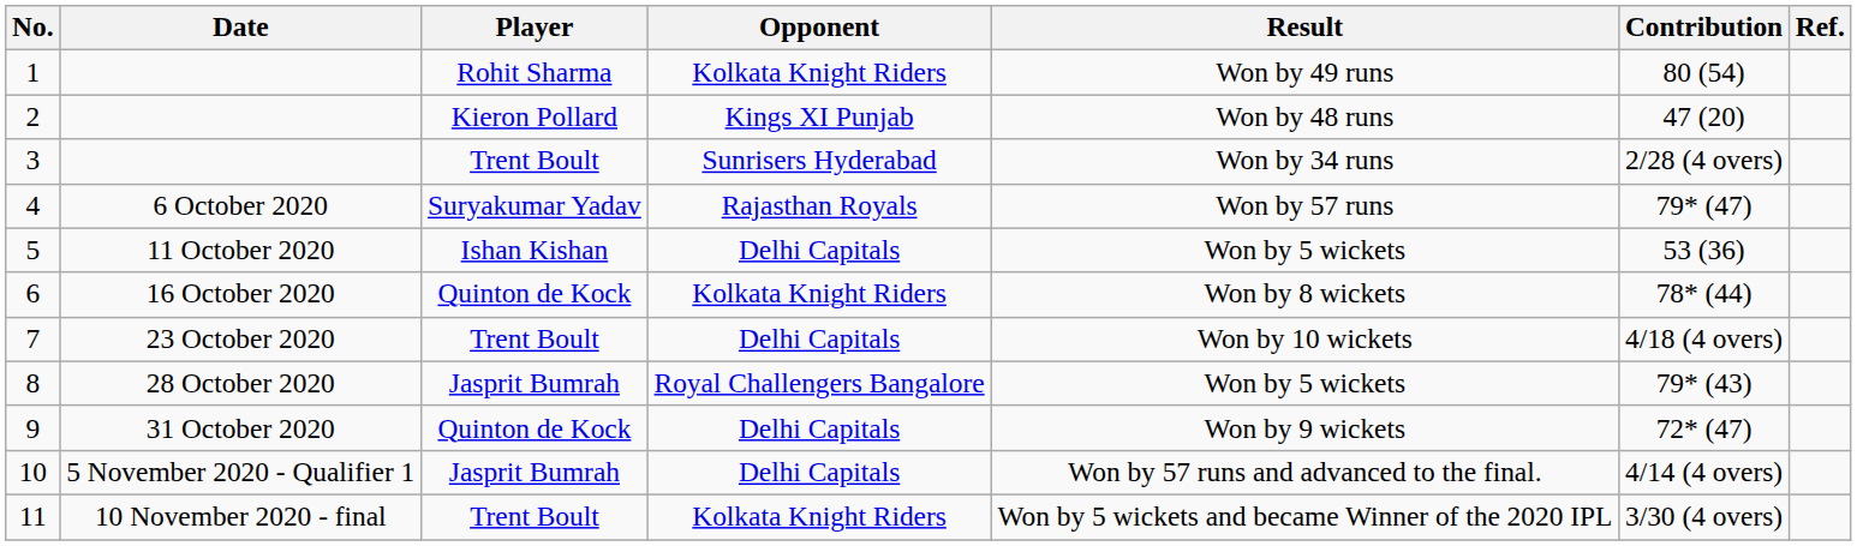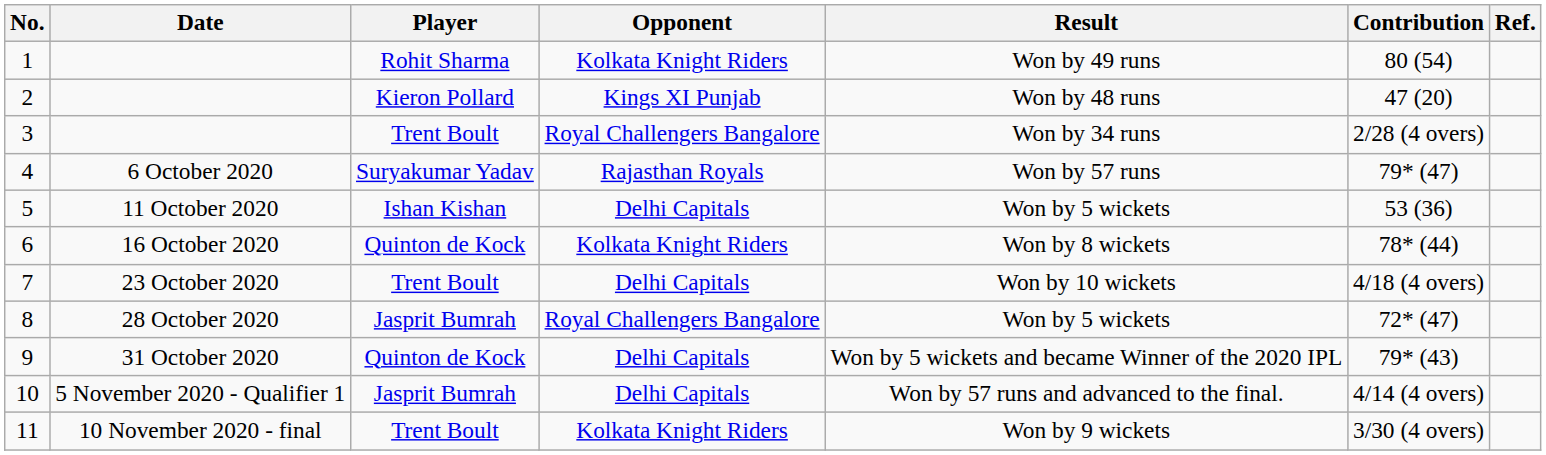 <table class="wikitable sortable" style="text-align: center;">
 <tr>
 <th>No.</th>
 <th>Date</th>
 <th>Player</th>
 <th>Opponent</th>
 <th>Result</th>
 <th>Contribution</th>
 <th>Ref.</th>
 </tr>
 <tr>
 <td>1</td>
 <td></td>
 <td><a href='#'>Rohit Sharma</a></td>
 <td><a href='#'>Kolkata Knight Riders</a></td>
 <td>Won by 49 runs</td>
 <td>80 (54)</td>
 <td></td>
 </tr>
 <tr>
 <td>2</td>
 <td></td>
 <td><a href='#'>Kieron Pollard</a></td>
 <td><a href='#'>Kings XI Punjab</a></td>
 <td>Won by 48 runs</td>
 <td>47 (20)</td>
 <td><br></td>
 </tr>
 <tr>
 <td>3</td>
 <td></td>
 <td><a href='#'>Trent Boult</a></td>
-<td><a href='#'>Sunrisers Hyderabad</a></td>
+<td><a href='#'>Royal Challengers Bangalore</a></td>
 <td>Won by 34 runs</td>
 <td>2/28 (4 overs)</td>
 <td><br></td>
 </tr>
 <tr>
 <td>4</td>
 <td>6 October 2020</td>
 <td><a href='#'>Suryakumar Yadav</a></td>
 <td><a href='#'>Rajasthan Royals</a></td>
 <td>Won by 57 runs</td>
 <td>79* (47)</td>
 <td></td>
 </tr>
 <tr>
 <td>5</td>
 <td>11 October 2020</td>
 <td><a href='#'>Ishan Kishan</a></td>
 <td><a href='#'>Delhi Capitals</a></td>
 <td>Won by 5 wickets</td>
 <td>53 (36)</td>
 <td></td>
 </tr>
 <tr>
 <td>6</td>
 <td>16 October 2020</td>
 <td><a href='#'>Quinton de Kock</a></td>
 <td><a href='#'>Kolkata Knight Riders</a></td>
 <td>Won by 8 wickets</td>
 <td>78* (44)</td>
 <td></td>
 </tr>
 <tr>
 <td>7</td>
 <td>23 October 2020</td>
 <td><a href='#'>Trent Boult</a></td>
 <td><a href='#'>Delhi Capitals</a></td>
 <td>Won by 10 wickets</td>
 <td>4/18 (4 overs)</td>
 <td></td>
 </tr>
 <tr>
 <td>8</td>
 <td>28 October 2020</td>
 <td><a href='#'>Jasprit Bumrah</a></td>
 <td><a href='#'>Royal Challengers Bangalore</a></td>
 <td>Won by 5 wickets</td>
-<td>79* (43)</td>
+<td>72* (47)</td>
 <td></td>
 </tr>
 <tr>
 <td>9</td>
 <td>31 October 2020</td>
 <td><a href='#'>Quinton de Kock</a></td>
 <td><a href='#'>Delhi Capitals</a></td>
-<td>Won by 9 wickets</td>
-<td>72* (47)</td>
+<td>Won by 5 wickets and became Winner of the 2020 IPL</td>
+<td>79* (43)</td>
 <td></td>
 </tr>
 <tr>
 <td>10</td>
 <td>5 November 2020 - Qualifier 1</td>
 <td><a href='#'>Jasprit Bumrah</a></td>
 <td><a href='#'>Delhi Capitals</a></td>
 <td>Won by 57 runs and advanced to the final.</td>
 <td>4/14 (4 overs)</td>
 <td></td>
 </tr>
 <tr>
 <td>11</td>
 <td>10 November 2020 - final</td>
 <td><a href='#'>Trent Boult</a></td>
 <td><a href='#'>Kolkata Knight Riders</a></td>
-<td>Won by 5 wickets and became Winner of the 2020 IPL</td>
+<td>Won by 9 wickets</td>
 <td>3/30 (4 overs)</td>
 <td></td>
 </tr>
 </table>
